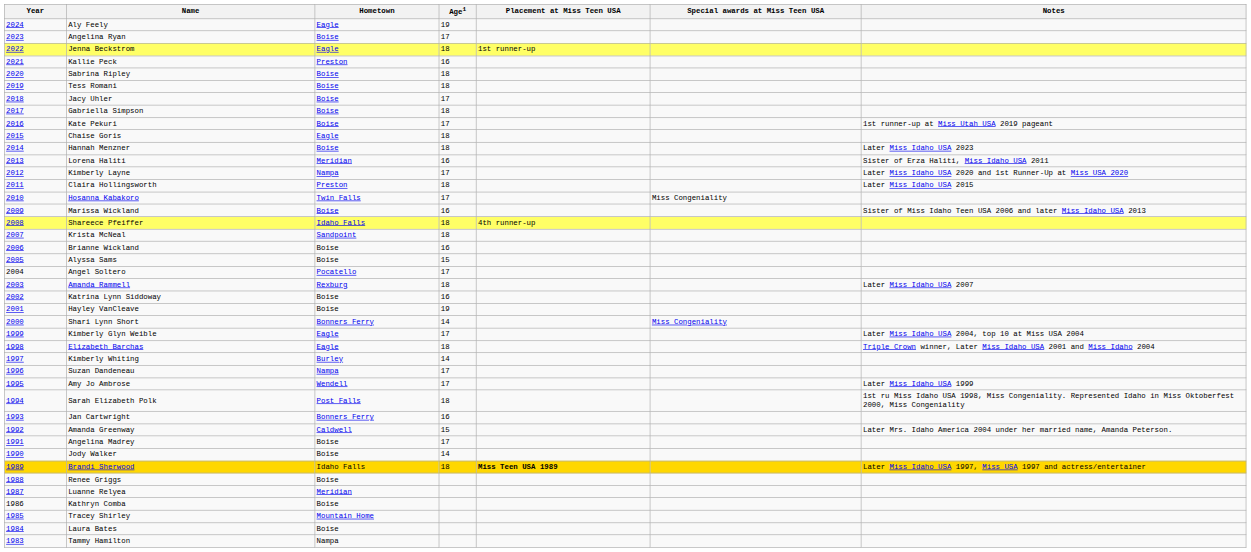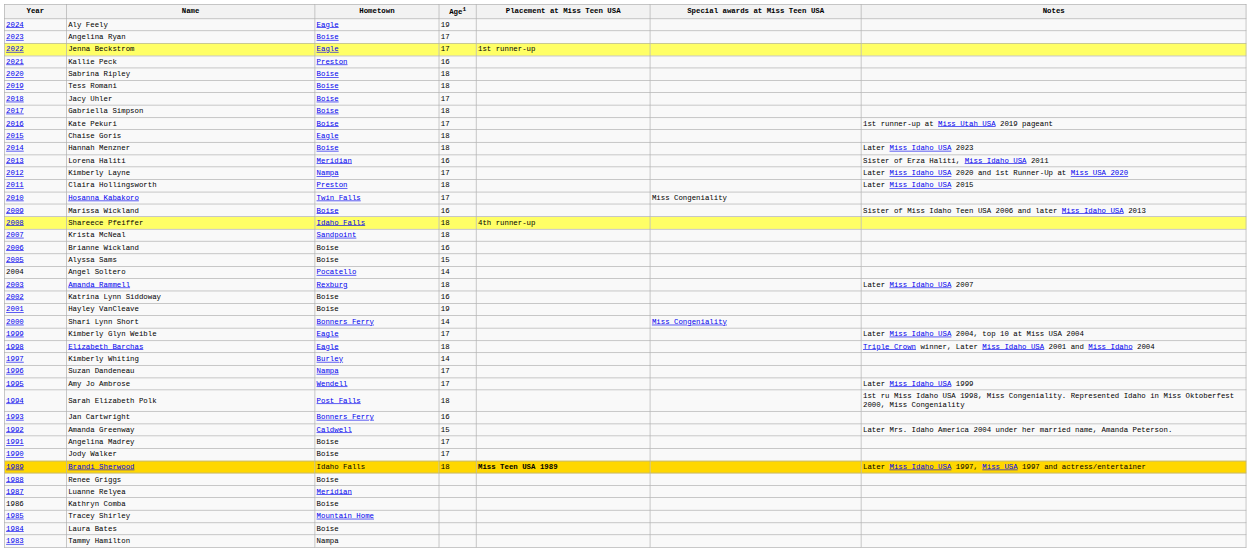 <table class="wikitable"style="font-size:90%;">
 <tr bgcolor="#efefef">
 <th width=5%>Year</th>
 <th width=20%>Name</th>
 <th width=10%>Hometown</th>
 <th width=3%>Age<sup>1</sup></th>
 <th width=14%>Placement at Miss Teen USA</th>
 <th width=17%>Special awards at Miss Teen  USA</th>
 <th width=31%>Notes</th>
 </tr>
 <tr>
 <td><a href='#'>2024</a></td>
 <td>Aly Feely</td>
 <td><a href='#'>Eagle</a></td>
 <td>19</td>
 <td></td>
 <td></td>
 <td></td>
 </tr>
 <tr>
 <td><a href='#'>2023</a></td>
 <td>Angelina Ryan</td>
 <td><a href='#'>Boise</a></td>
 <td>17</td>
 <td></td>
 <td></td>
 <td></td>
 </tr>
 <tr style="background-color:#FFFF66;">
 <td><a href='#'>2022</a></td>
 <td>Jenna Beckstrom</td>
 <td><a href='#'>Eagle</a></td>
-<td>18</td>
+<td>17</td>
 <td>1st runner-up</td>
 <td></td>
 <td></td>
 </tr>
 <tr>
 <td><a href='#'>2021</a></td>
 <td>Kallie Peck</td>
 <td><a href='#'>Preston</a></td>
 <td>16</td>
 <td></td>
 <td></td>
 <td></td>
 </tr>
 <tr>
 <td><a href='#'>2020</a></td>
 <td>Sabrina Ripley</td>
 <td><a href='#'>Boise</a></td>
 <td>18</td>
 <td></td>
 <td></td>
 <td></td>
 </tr>
 <tr>
 <td><a href='#'>2019</a></td>
 <td>Tess Romani</td>
 <td><a href='#'>Boise</a></td>
 <td>18</td>
 <td></td>
 <td></td>
 <td></td>
 </tr>
 <tr>
 <td><a href='#'>2018</a></td>
 <td>Jacy Uhler</td>
 <td><a href='#'>Boise</a></td>
 <td>17</td>
 <td></td>
 <td></td>
 <td></td>
 </tr>
 <tr>
 <td><a href='#'>2017</a></td>
 <td>Gabriella Simpson</td>
 <td><a href='#'>Boise</a></td>
 <td>18</td>
 <td></td>
 <td></td>
 <td></td>
 </tr>
 <tr>
 <td><a href='#'>2016</a></td>
 <td>Kate Pekuri</td>
 <td><a href='#'>Boise</a></td>
 <td>17</td>
 <td></td>
 <td></td>
 <td>1st runner-up at <a href='#'>Miss Utah USA</a> 2019 pageant</td>
 </tr>
 <tr>
 <td><a href='#'>2015</a></td>
 <td>Chaise Goris</td>
 <td><a href='#'>Eagle</a></td>
 <td>18</td>
 <td></td>
 <td></td>
 <td></td>
 </tr>
 <tr>
 <td><a href='#'>2014</a></td>
 <td>Hannah Menzner</td>
 <td><a href='#'>Boise</a></td>
 <td>18</td>
 <td></td>
 <td></td>
 <td>Later <a href='#'>Miss Idaho USA</a> 2023</td>
 </tr>
 <tr>
 <td><a href='#'>2013</a></td>
 <td>Lorena Haliti</td>
 <td><a href='#'>Meridian</a></td>
 <td>16</td>
 <td></td>
 <td></td>
 <td>Sister of Erza Haliti, <a href='#'>Miss Idaho USA</a> 2011</td>
 </tr>
 <tr>
 <td><a href='#'>2012</a></td>
 <td>Kimberly Layne</td>
 <td><a href='#'>Nampa</a></td>
 <td>17</td>
 <td></td>
 <td></td>
 <td>Later <a href='#'>Miss Idaho USA</a> 2020 and 1st Runner-Up at <a href='#'>Miss USA 2020</a></td>
 </tr>
 <tr>
 <td><a href='#'>2011</a></td>
 <td>Claira Hollingsworth</td>
 <td><a href='#'>Preston</a></td>
 <td>18</td>
 <td></td>
 <td></td>
 <td>Later <a href='#'>Miss Idaho USA</a> 2015</td>
 </tr>
 <tr>
 <td><a href='#'>2010</a></td>
 <td><a href='#'>Hosanna Kabakoro</a></td>
 <td><a href='#'>Twin Falls</a></td>
 <td>17</td>
 <td></td>
 <td>Miss Congeniality</td>
 <td></td>
 </tr>
 <tr>
 <td><a href='#'>2009</a></td>
 <td>Marissa Wickland</td>
 <td><a href='#'>Boise</a></td>
 <td>16</td>
 <td></td>
 <td></td>
 <td>Sister of Miss Idaho Teen USA 2006 and later <a href='#'>Miss Idaho USA</a> 2013</td>
 </tr>
 <tr style="background-color:#FFFF66;">
 <td><a href='#'>2008</a></td>
 <td>Shareece Pfeiffer</td>
 <td><a href='#'>Idaho Falls</a></td>
 <td>18</td>
 <td>4th runner-up</td>
 <td></td>
 <td></td>
 </tr>
 <tr>
 <td><a href='#'>2007</a></td>
 <td>Krista McNeal</td>
 <td><a href='#'>Sandpoint</a></td>
 <td>18</td>
 <td></td>
 <td></td>
 <td></td>
 </tr>
 <tr>
 <td><a href='#'>2006</a></td>
 <td>Brianne Wickland</td>
 <td>Boise</td>
 <td>16</td>
 <td></td>
 <td></td>
 <td></td>
 </tr>
 <tr>
 <td><a href='#'>2005</a></td>
 <td>Alyssa Sams</td>
 <td>Boise</td>
 <td>15</td>
 <td></td>
 <td></td>
 <td></td>
 </tr>
 <tr>
 <td>2004</td>
 <td>Angel Soltero</td>
 <td><a href='#'>Pocatello</a></td>
-<td>17</td>
+<td>14</td>
 <td></td>
 <td></td>
 <td></td>
 </tr>
 <tr>
 <td><a href='#'>2003</a></td>
 <td><a href='#'>Amanda Rammell</a></td>
 <td><a href='#'>Rexburg</a></td>
 <td>18</td>
 <td></td>
 <td></td>
 <td>Later <a href='#'>Miss Idaho USA</a> 2007</td>
 </tr>
 <tr>
 <td><a href='#'>2002</a></td>
 <td>Katrina Lynn Siddoway</td>
 <td>Boise</td>
 <td>16</td>
 <td></td>
 <td></td>
 <td></td>
 </tr>
 <tr>
 <td><a href='#'>2001</a></td>
 <td>Hayley VanCleave</td>
 <td>Boise</td>
 <td>19</td>
 <td></td>
 <td></td>
 <td></td>
 </tr>
 <tr>
 <td><a href='#'>2000</a></td>
 <td>Shari Lynn Short</td>
 <td><a href='#'>Bonners Ferry</a></td>
 <td>14</td>
 <td></td>
 <td><a href='#'>Miss Congeniality</a></td>
 <td></td>
 </tr>
 <tr>
 <td><a href='#'>1999</a></td>
 <td>Kimberly Glyn Weible</td>
 <td><a href='#'>Eagle</a></td>
 <td>17</td>
 <td></td>
 <td></td>
 <td>Later <a href='#'>Miss Idaho USA</a> 2004, top 10 at Miss USA 2004</td>
 </tr>
 <tr>
 <td><a href='#'>1998</a></td>
 <td><a href='#'>Elizabeth Barchas</a></td>
 <td><a href='#'>Eagle</a></td>
 <td>18</td>
 <td></td>
 <td></td>
 <td><a href='#'>Triple Crown</a> winner, Later <a href='#'>Miss Idaho USA</a> 2001 and <a href='#'>Miss Idaho</a> 2004</td>
 </tr>
 <tr>
 <td><a href='#'>1997</a></td>
 <td>Kimberly Whiting</td>
 <td><a href='#'>Burley</a></td>
 <td>14</td>
 <td></td>
 <td></td>
 <td></td>
 </tr>
 <tr>
 <td><a href='#'>1996</a></td>
 <td>Suzan Dandeneau</td>
 <td><a href='#'>Nampa</a></td>
 <td>17</td>
 <td></td>
 <td></td>
 <td></td>
 </tr>
 <tr>
 <td><a href='#'>1995</a></td>
 <td>Amy Jo Ambrose</td>
 <td><a href='#'>Wendell</a></td>
 <td>17</td>
 <td></td>
 <td></td>
 <td>Later <a href='#'>Miss Idaho USA</a> 1999</td>
 </tr>
 <tr>
 <td><a href='#'>1994</a></td>
 <td>Sarah Elizabeth Polk</td>
 <td><a href='#'>Post Falls</a></td>
 <td>18</td>
 <td></td>
 <td></td>
 <td>1st ru Miss Idaho USA 1998, Miss Congeniality. Represented Idaho in Miss Oktoberfest 2000, Miss Congeniality</td>
 </tr>
 <tr>
 <td><a href='#'>1993</a></td>
 <td>Jan Cartwright</td>
 <td><a href='#'>Bonners Ferry</a></td>
 <td>16</td>
 <td></td>
 <td></td>
 <td></td>
 </tr>
 <tr>
 <td><a href='#'>1992</a></td>
 <td>Amanda Greenway</td>
 <td><a href='#'>Caldwell</a></td>
 <td>15</td>
 <td></td>
 <td></td>
 <td>Later Mrs. Idaho America 2004 under her married name, Amanda Peterson.</td>
 </tr>
 <tr>
 <td><a href='#'>1991</a></td>
 <td>Angelina Madrey</td>
 <td>Boise</td>
 <td>17</td>
 <td></td>
 <td></td>
 <td></td>
 </tr>
 <tr>
 <td><a href='#'>1990</a></td>
 <td>Jody Walker</td>
 <td>Boise</td>
-<td>14</td>
+<td>17</td>
 <td></td>
 <td></td>
 <td></td>
 </tr>
 <tr style="background-color:GOLD;">
 <td><a href='#'>1989</a></td>
 <td><a href='#'>Brandi Sherwood</a></td>
 <td>Idaho Falls</td>
 <td>18</td>
 <td><strong>Miss Teen USA 1989</strong></td>
 <td></td>
 <td>Later <a href='#'>Miss Idaho USA</a> 1997, <a href='#'>Miss USA</a> 1997 and actress/entertainer</td>
 </tr>
 <tr>
 <td><a href='#'>1988</a></td>
 <td>Renee Griggs</td>
 <td>Boise</td>
 <td></td>
 <td></td>
 <td></td>
 <td></td>
 </tr>
 <tr>
 <td><a href='#'>1987</a></td>
 <td>Luanne Relyea</td>
 <td><a href='#'>Meridian</a></td>
 <td></td>
 <td></td>
 <td></td>
 <td></td>
 </tr>
 <tr>
 <td>1986</td>
 <td>Kathryn Comba</td>
 <td>Boise</td>
 <td></td>
 <td></td>
 <td></td>
 <td></td>
 </tr>
 <tr>
 <td><a href='#'>1985</a></td>
 <td>Tracey Shirley</td>
 <td><a href='#'>Mountain Home</a></td>
 <td></td>
 <td></td>
 <td></td>
 <td></td>
 </tr>
 <tr>
 <td><a href='#'>1984</a></td>
 <td>Laura Bates</td>
 <td>Boise</td>
 <td></td>
 <td></td>
 <td></td>
 <td></td>
 </tr>
 <tr>
 <td><a href='#'>1983</a></td>
 <td>Tammy Hamilton</td>
 <td>Nampa</td>
 <td></td>
 <td></td>
 <td></td>
 <td></td>
 </tr>
 </table>
